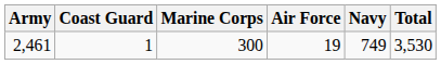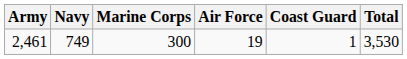 <table class="wikitable">
 <tr>
 <th scope="col">Army</th>
-<th scope="col">Coast Guard</th>
+<th scope="col">Navy</th>
 <th scope="col">Marine Corps</th>
 <th scope="col">Air Force</th>
-<th scope="col">Navy</th>
+<th scope="col">Coast Guard</th>
 <th scope="col">Total</th>
 </tr>
 <tr>
 <td style="text-align: right">2,461</td>
-<td style="text-align: right">1</td>
+<td style="text-align: right">749</td>
 <td style="text-align: right">300</td>
 <td style="text-align: right">19</td>
-<td style="text-align: right">749</td>
+<td style="text-align: right">1</td>
 <td style="text-align: right">3,530</td>
 </tr>
 </table>
